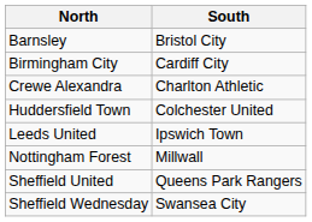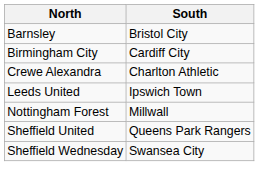 <table class="wikitable">
 <tr>
 <th>North</th>
 <th>South</th>
 </tr>
 <tr>
 <td>Barnsley</td>
 <td>Bristol City</td>
 </tr>
 <tr>
 <td>Birmingham City</td>
 <td>Cardiff City</td>
 </tr>
 <tr>
 <td>Crewe Alexandra</td>
 <td>Charlton Athletic</td>
 </tr>
 <tr>
-<td>Huddersfield Town</td>
-<td>Colchester United</td>
-</tr>
-<tr>
 <td>Leeds United</td>
 <td>Ipswich Town</td>
 </tr>
 <tr>
 <td>Nottingham Forest</td>
 <td>Millwall</td>
 </tr>
 <tr>
 <td>Sheffield United</td>
 <td>Queens Park Rangers</td>
 </tr>
 <tr>
 <td>Sheffield Wednesday</td>
 <td>Swansea City</td>
 </tr>
 </table>
